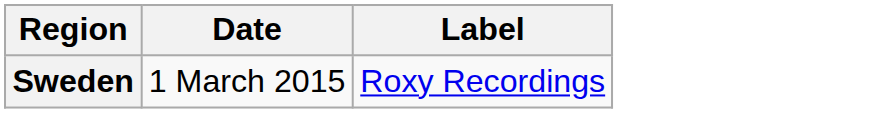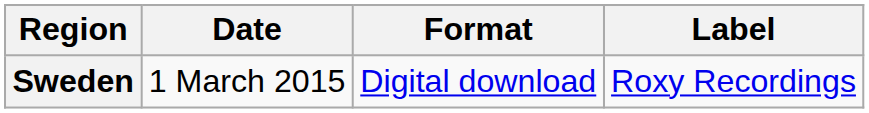 <table class="wikitable plainrowheaders">
 <tr>
 <th scope="col">Region</th>
 <th scope="col">Date</th>
+<th scope="col">Format</th>
 <th scope="col">Label</th>
 </tr>
 <tr>
 <th scope="row">Sweden</th>
 <td>1 March 2015</td>
+<td><a href='#'>Digital download</a></td>
 <td><a href='#'>Roxy Recordings</a></td>
 </tr>
 </table>
